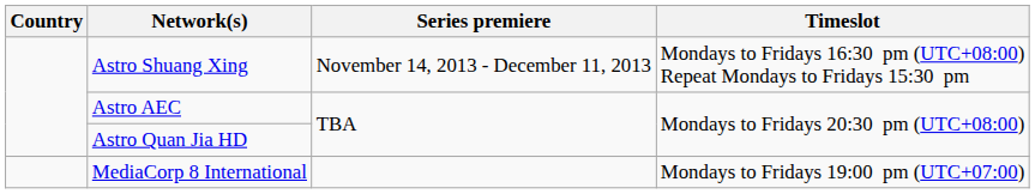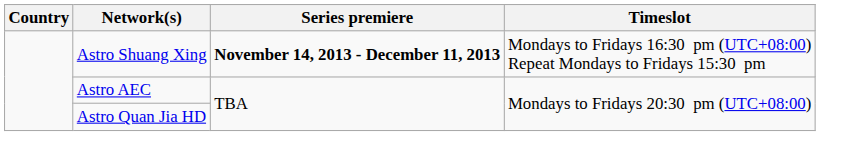 <table class="sortable wikitable">
 <tr>
 <th>Country</th>
 <th>Network(s)</th>
 <th>Series premiere</th>
 <th>Timeslot</th>
 </tr>
 <tr>
 <td rowspan="3"></td>
 <td><a href='#'>Astro Shuang Xing</a></td>
-<td>November 14, 2013 - December 11, 2013</td>
+<td><strong>November 14, 2013 - December 11, 2013</strong></td>
 <td>Mondays to Fridays 16:30  pm (<a href='#'>UTC+08:00</a>) <br> Repeat Mondays to Fridays 15:30  pm</td>
 </tr>
 <tr>
 <td><a href='#'>Astro AEC</a></td>
 <td rowspan="2">TBA</td>
 <td rowspan="2">Mondays to Fridays 20:30  pm (<a href='#'>UTC+08:00</a>)</td>
 </tr>
 <tr>
 <td><a href='#'>Astro Quan Jia HD</a></td>
 </tr>
-<tr>
-<td></td>
-<td><a href='#'>MediaCorp 8 International</a></td>
-<td></td>
-<td>Mondays to Fridays 19:00  pm (<a href='#'>UTC+07:00</a>)</td>
-</tr>
 </table>
